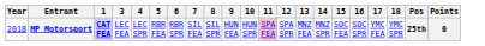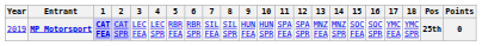 <table class="wikitable" style="text-align:center; font-size:85%">
 <tr>
 <th>Year</th>
 <th>Entrant</th>
 <th>1</th>
+<th>2</th>
 <th>3</th>
 <th>4</th>
 <th>5</th>
 <th>6</th>
 <th>7</th>
 <th>8</th>
 <th>9</th>
 <th>10</th>
 <th>11</th>
 <th>12</th>
 <th>13</th>
 <th>14</th>
 <th>15</th>
 <th>16</th>
 <th>17</th>
 <th>18</th>
 <th>Pos</th>
 <th>Points</th>
 </tr>
 <tr>
-<td><a href='#'>2018</a></td>
+<td><a href='#'>2019</a></td>
 <th nowrap><a href='#'>MP Motorsport</a></th>
 <td style="background:#CFCFFF;"><strong><a href='#'>CAT<br>FEA</a><br></strong></td>
+<td style="background:#CFCFFF;"><a href='#'>CAT<br>SPR</a><br></td>
 <td><a href='#'>LEC<br>FEA</a></td>
 <td><a href='#'>LEC<br>SPR</a></td>
 <td><a href='#'>RBR<br>FEA</a></td>
 <td><a href='#'>RBR<br>SPR</a></td>
 <td><a href='#'>SIL<br>FEA</a></td>
 <td><a href='#'>SIL<br>SPR</a></td>
 <td><a href='#'>HUN<br>FEA</a></td>
 <td><a href='#'>HUN<br>SPR</a></td>
-<td style="background: pink;"><a href='#'>SPA<br>FEA</a></td>
+<td><a href='#'>SPA<br>FEA</a></td>
 <td><a href='#'>SPA<br>SPR</a></td>
 <td><a href='#'>MNZ<br>FEA</a></td>
 <td><a href='#'>MNZ<br>SPR</a></td>
 <td><a href='#'>SOC<br>FEA</a></td>
 <td><a href='#'>SOC<br>SPR</a></td>
 <td><a href='#'>YMC<br>FEA</a></td>
 <td><a href='#'>YMC<br>SPR</a></td>
 <th>25th</th>
 <th>0</th>
 </tr>
 </table>
